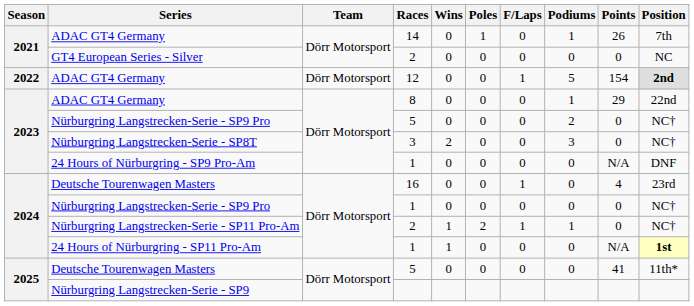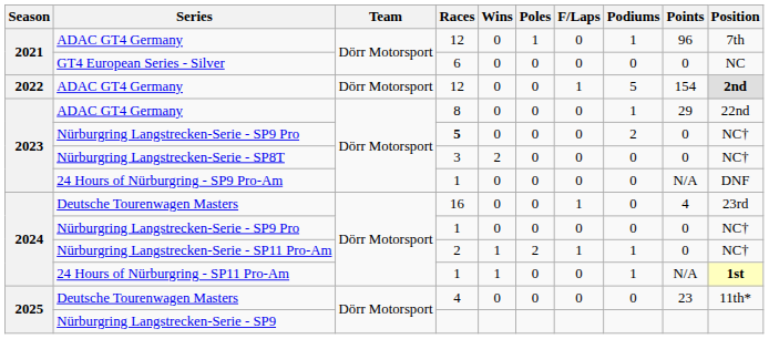 <table class="wikitable" style="font-size: 90%; text-align:center">
 <tr>
 <th>Season</th>
 <th>Series</th>
 <th>Team</th>
 <th>Races</th>
 <th>Wins</th>
 <th>Poles</th>
 <th>F/Laps</th>
 <th>Podiums</th>
 <th>Points</th>
 <th>Position</th>
 </tr>
 <tr>
 <th rowspan="2">2021</th>
 <td align="left"><a href='#'>ADAC GT4 Germany</a></td>
 <td rowspan="2" align="left">Dörr Motorsport</td>
-<td>14</td>
+<td>12</td>
 <td>0</td>
 <td>1</td>
 <td>0</td>
 <td>1</td>
-<td>26</td>
+<td>96</td>
 <td>7th</td>
 </tr>
 <tr>
 <td align="left"><a href='#'>GT4 European Series - Silver</a></td>
-<td>2</td>
+<td>6</td>
 <td>0</td>
 <td>0</td>
 <td>0</td>
 <td>0</td>
 <td>0</td>
 <td>NC</td>
 </tr>
 <tr>
 <th>2022</th>
 <td align="left"><a href='#'>ADAC GT4 Germany</a></td>
 <td align="left">Dörr Motorsport</td>
 <td>12</td>
 <td>0</td>
 <td>0</td>
 <td>1</td>
 <td>5</td>
 <td>154</td>
 <th style="background:#DFDFDF">2nd</th>
 </tr>
 <tr>
 <th rowspan="4">2023</th>
 <td align="left"><a href='#'>ADAC GT4 Germany</a></td>
 <td rowspan="4" align="left">Dörr Motorsport</td>
 <td>8</td>
 <td>0</td>
 <td>0</td>
 <td>0</td>
 <td>1</td>
 <td>29</td>
 <td>22nd</td>
 </tr>
 <tr>
 <td align="left"><a href='#'>Nürburgring Langstrecken-Serie - SP9 Pro</a></td>
-<td>5</td>
+<td><strong>5</strong></td>
 <td>0</td>
 <td>0</td>
 <td>0</td>
 <td>2</td>
 <td>0</td>
 <td>NC†</td>
 </tr>
 <tr>
 <td align="left"><a href='#'>Nürburgring Langstrecken-Serie - SP8T</a></td>
 <td>3</td>
 <td>2</td>
 <td>0</td>
 <td>0</td>
-<td>3</td>
+<td>0</td>
 <td>0</td>
 <td>NC†</td>
 </tr>
 <tr>
 <td align="left"><a href='#'>24 Hours of Nürburgring - SP9 Pro-Am</a></td>
 <td>1</td>
 <td>0</td>
 <td>0</td>
 <td>0</td>
 <td>0</td>
 <td>N/A</td>
 <td>DNF</td>
 </tr>
 <tr>
 <th rowspan="4">2024</th>
 <td align="left"><a href='#'>Deutsche Tourenwagen Masters</a></td>
 <td rowspan="4" align="left">Dörr Motorsport</td>
 <td>16</td>
 <td>0</td>
 <td>0</td>
 <td>1</td>
 <td>0</td>
 <td>4</td>
 <td>23rd</td>
 </tr>
 <tr>
 <td align="left"><a href='#'>Nürburgring Langstrecken-Serie - SP9 Pro</a></td>
 <td>1</td>
 <td>0</td>
 <td>0</td>
 <td>0</td>
 <td>0</td>
 <td>0</td>
 <td>NC†</td>
 </tr>
 <tr>
 <td align="left"><a href='#'>Nürburgring Langstrecken-Serie - SP11 Pro-Am</a></td>
 <td>2</td>
 <td>1</td>
 <td>2</td>
 <td>1</td>
 <td>1</td>
 <td>0</td>
 <td>NC†</td>
 </tr>
 <tr>
 <td align="left"><a href='#'>24 Hours of Nürburgring - SP11 Pro-Am</a></td>
 <td>1</td>
 <td>1</td>
 <td>0</td>
 <td>0</td>
-<td>0</td>
+<td>1</td>
 <td>N/A</td>
 <td style="background:#ffffbf;"><strong>1st</strong></td>
 </tr>
 <tr>
 <th rowspan="2">2025</th>
 <td align=left><a href='#'>Deutsche Tourenwagen Masters</a></td>
 <td rowspan="2" align="left">Dörr Motorsport</td>
-<td>5</td>
+<td>4</td>
 <td>0</td>
 <td>0</td>
 <td>0</td>
 <td>0</td>
-<td>41</td>
+<td>23</td>
 <td>11th*</td>
 </tr>
 <tr>
 <td align=left><a href='#'>Nürburgring Langstrecken-Serie - SP9</a></td>
 <td></td>
 <td></td>
 <td></td>
 <td></td>
 <td></td>
 <td></td>
 <td></td>
 </tr>
 </table>
